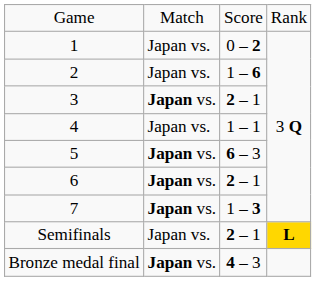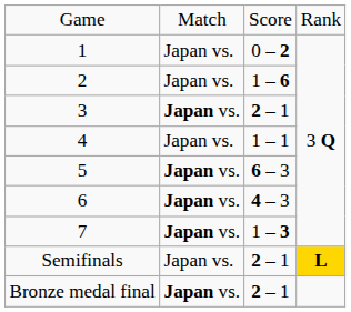 <table class="wikitable">
 <tr>
 <td style="text-align:center;">Game</td>
 <td style="text-align:center;">Match</td>
 <td style="text-align:center;">Score</td>
 <td style="text-align:center;">Rank</td>
 </tr>
 <tr>
 <td style="text-align:center;">1</td>
 <td>Japan vs. <strong></strong></td>
 <td style="text-align:center;">0 – <strong>2</strong></td>
 <td rowspan="7" style="text-align:center;">3 <strong>Q</strong></td>
 </tr>
 <tr>
 <td style="text-align:center;">2</td>
 <td>Japan vs. <strong></strong></td>
 <td style="text-align:center;">1 – <strong>6</strong></td>
 </tr>
 <tr>
 <td style="text-align:center;">3</td>
 <td><strong>Japan</strong> vs. </td>
 <td style="text-align:center;"><strong>2</strong> – 1</td>
 </tr>
 <tr>
 <td style="text-align:center;">4</td>
 <td>Japan vs. </td>
 <td style="text-align:center;">1 – 1</td>
 </tr>
 <tr>
 <td style="text-align:center;">5</td>
 <td><strong>Japan</strong> vs. </td>
 <td style="text-align:center;"><strong>6</strong> – 3</td>
 </tr>
 <tr>
 <td style="text-align:center;">6</td>
 <td><strong>Japan</strong> vs. </td>
-<td style="text-align:center;"><strong>2</strong> – 1</td>
+<td style="text-align:center;"><strong>4</strong> – 3</td>
 </tr>
 <tr>
 <td style="text-align:center;">7</td>
 <td><strong>Japan</strong> vs. </td>
 <td style="text-align:center;">1 – <strong>3</strong></td>
 </tr>
 <tr>
 <td style="text-align:center;">Semifinals</td>
 <td>Japan vs. <strong></strong></td>
 <td style="text-align:center;"><strong>2</strong> – 1</td>
 <td style="background: gold; text-align:center;"><strong>L</strong></td>
 </tr>
 <tr>
 <td style="text-align:center;">Bronze medal final</td>
 <td><strong>Japan</strong> vs. </td>
-<td style="text-align:center;"><strong>4</strong> – 3</td>
+<td style="text-align:center;"><strong>2</strong> – 1</td>
 <td style="text-align:center;"></td>
 </tr>
 </table>
